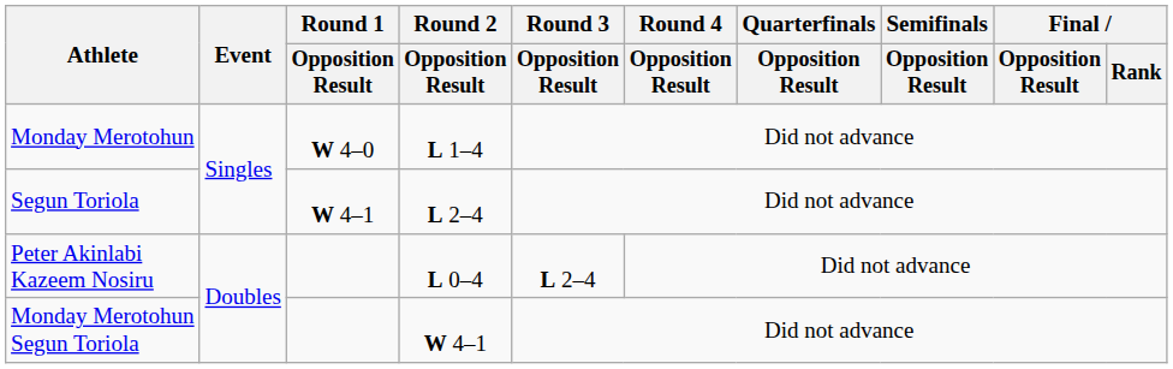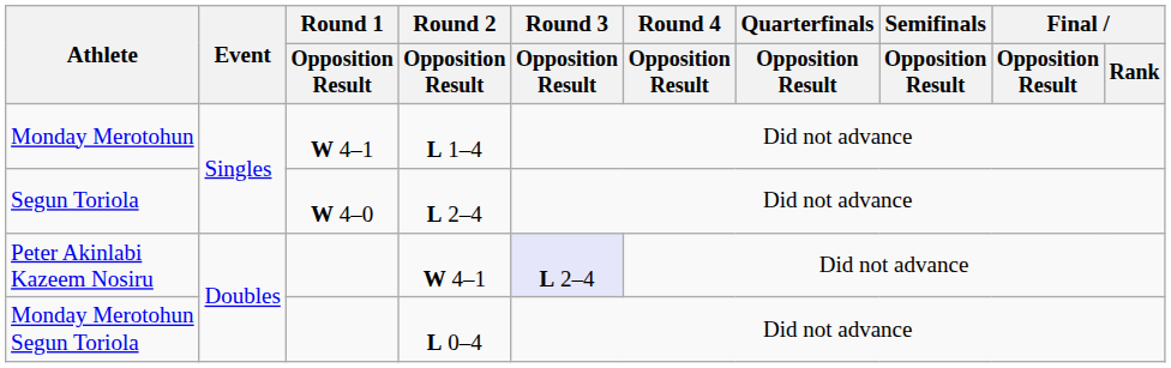 <table class="wikitable" style="font-size:90%">
 <tr>
 <th rowspan="2">Athlete</th>
 <th rowspan="2">Event</th>
 <th>Round 1</th>
 <th>Round 2</th>
 <th>Round 3</th>
 <th>Round 4</th>
 <th>Quarterfinals</th>
 <th>Semifinals</th>
 <th colspan=2>Final / </th>
 </tr>
 <tr style="font-size:95%">
 <th>Opposition<br>Result</th>
 <th>Opposition<br>Result</th>
 <th>Opposition<br>Result</th>
 <th>Opposition<br>Result</th>
 <th>Opposition<br>Result</th>
 <th>Opposition<br>Result</th>
 <th>Opposition<br>Result</th>
 <th>Rank</th>
 </tr>
 <tr align=center>
 <td align=left><a href='#'>Monday Merotohun</a></td>
 <td align=left rowspan=2><a href='#'>Singles</a></td>
-<td><br><strong>W</strong> 4–0</td>
+<td><br><strong>W</strong> 4–1</td>
 <td><br><strong>L</strong> 1–4</td>
 <td colspan=6>Did not advance</td>
 </tr>
 <tr align=center>
 <td align=left><a href='#'>Segun Toriola</a></td>
-<td><br><strong>W</strong> 4–1</td>
+<td><br><strong>W</strong> 4–0</td>
 <td><br><strong>L</strong> 2–4</td>
 <td colspan=6>Did not advance</td>
 </tr>
 <tr align=center>
 <td align=left><a href='#'>Peter Akinlabi</a><br><a href='#'>Kazeem Nosiru</a></td>
 <td align=left rowspan=2><a href='#'>Doubles</a></td>
 <td></td>
-<td><br><strong>L</strong> 0–4</td>
-<td><br><strong>L</strong> 2–4</td>
+<td><br> <strong>W</strong> 4–1</td>
+<td style="background: lavender;"><br><strong>L</strong> 2–4</td>
 <td colspan=5>Did not advance</td>
 </tr>
 <tr align=center>
 <td align=left><a href='#'>Monday Merotohun</a><br><a href='#'>Segun Toriola</a></td>
 <td></td>
-<td><br> <strong>W</strong> 4–1</td>
+<td><br><strong>L</strong> 0–4</td>
 <td colspan=6>Did not advance</td>
 </tr>
 </table>
